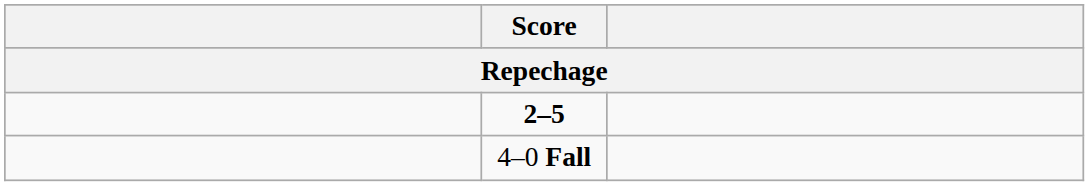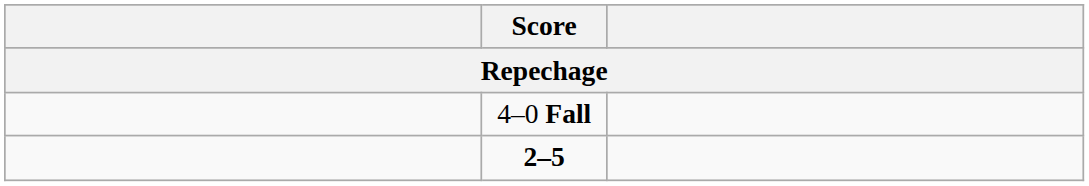 <table class="wikitable" style="text-align: left;">
 <tr>
 <th align="right" width="270"></th>
 <th width="65">Score</th>
 <th align="left" width="270"></th>
 </tr>
 <tr>
 <th colspan="3">Repechage</th>
 </tr>
 <tr>
+<td><strong></strong></td>
+<td align=center>4–0 <strong>Fall</strong></td>
+<td></td>
+</tr>
+<tr>
 <td></td>
 <td align=center><strong>2–5</strong></td>
 <td><strong></strong></td>
 </tr>
-<tr>
-<td><strong></strong></td>
-<td align=center>4–0 <strong>Fall</strong></td>
-<td></td>
-</tr>
 </table>
